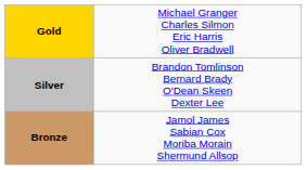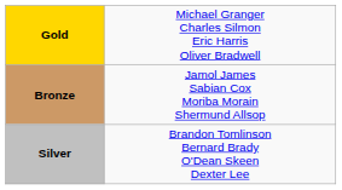 <table class="wikitable" style="text-align:center; " width="35%">
 <tr>
 <td bgcolor="gold"><strong>Gold</strong></td>
 <td><a href='#'>Michael Granger</a><br><a href='#'>Charles Silmon</a><br><a href='#'>Eric Harris</a><br><a href='#'>Oliver Bradwell</a><br>  <small><em></em></small></td>
 </tr>
 <tr>
+<td bgcolor="CC9966"><strong>Bronze</strong></td>
+<td><a href='#'>Jamol James</a><br><a href='#'>Sabian Cox</a><br><a href='#'>Moriba Morain</a><br><a href='#'>Shermund Allsop</a><br>  <small><em></em></small></td>
+</tr>
+<tr>
 <td bgcolor="silver"><strong>Silver</strong></td>
 <td><a href='#'>Brandon Tomlinson</a><br><a href='#'>Bernard Brady</a><br><a href='#'>O'Dean Skeen</a><br><a href='#'>Dexter Lee</a><br>  <small><em></em></small></td>
 </tr>
-<tr>
-<td bgcolor="CC9966"><strong>Bronze</strong></td>
-<td><a href='#'>Jamol James</a><br><a href='#'>Sabian Cox</a><br><a href='#'>Moriba Morain</a><br><a href='#'>Shermund Allsop</a><br>  <small><em></em></small></td>
-</tr>
 </table>
